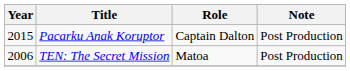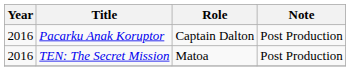 <table class="wikitable sortable">
 <tr>
 <th>Year</th>
 <th>Title</th>
 <th>Role</th>
 <th>Note</th>
 </tr>
 <tr>
-<td>2015</td>
+<td>2016</td>
 <td><em><a href='#'>Pacarku Anak Koruptor</a></em></td>
 <td>Captain Dalton</td>
 <td>Post Production</td>
 </tr>
 <tr>
-<td>2006</td>
+<td>2016</td>
 <td><em><a href='#'>TEN: The Secret Mission</a></em></td>
 <td>Matoa</td>
 <td>Post Production</td>
 </tr>
 <tr>
 </tr>
 </table>
